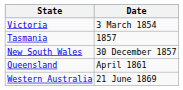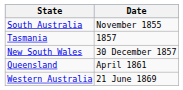 <table class="wikitable" style="margin: 1em auto 1em auto;">
 <tr style="background:#6495ed;">
 <th>State</th>
 <th>Date</th>
 </tr>
 <tr>
-<td><a href='#'>Victoria</a></td>
-<td>3 March 1854</td>
+<td><a href='#'>South Australia</a></td>
+<td>November 1855</td>
 </tr>
 <tr>
 <td><a href='#'>Tasmania</a></td>
 <td>1857</td>
 </tr>
 <tr>
 <td><a href='#'>New South Wales</a></td>
 <td>30 December 1857</td>
 </tr>
 <tr>
 <td><a href='#'>Queensland</a></td>
 <td>April 1861</td>
 </tr>
 <tr>
 <td><a href='#'>Western Australia</a></td>
 <td>21 June 1869</td>
 </tr>
 </table>
